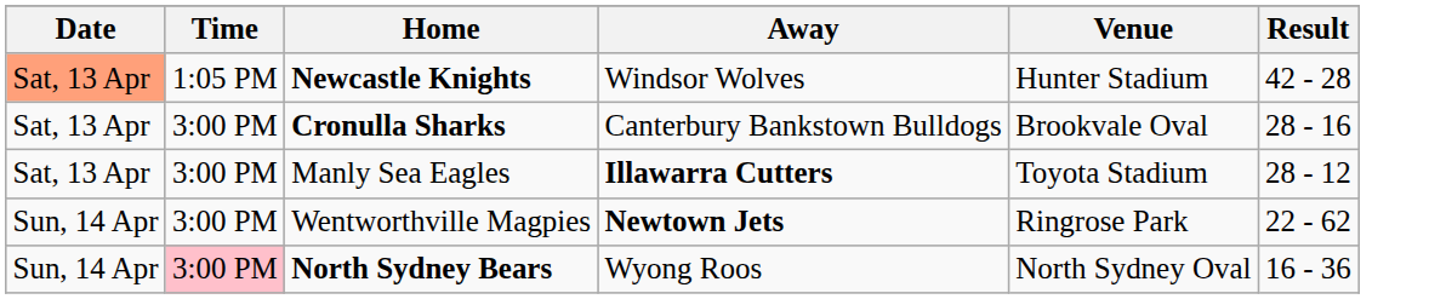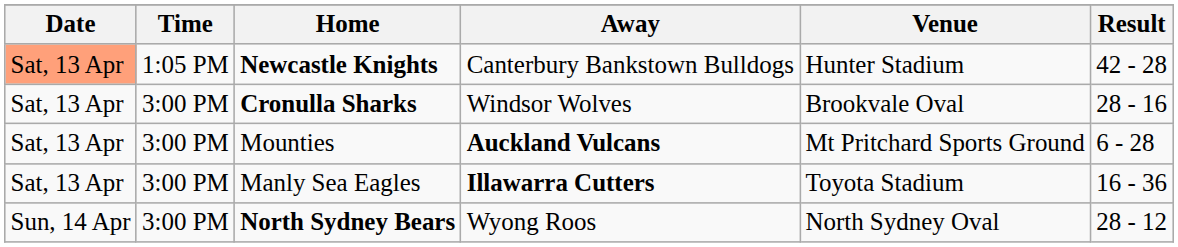 <table align="center" class="wikitable">
 <tr bgcolor="#FF0033">
 </tr>
 <tr>
 <th>Date</th>
 <th>Time</th>
 <th>Home</th>
 <th>Away</th>
 <th>Venue</th>
 <th>Result</th>
 </tr>
 <tr>
 <td style="background: lightsalmon;">Sat, 13 Apr</td>
 <td>1:05 PM</td>
 <td><strong>Newcastle Knights</strong></td>
-<td>Windsor Wolves</td>
+<td>Canterbury Bankstown Bulldogs</td>
 <td>Hunter Stadium</td>
 <td>42 - 28</td>
 </tr>
 <tr>
 <td>Sat, 13 Apr</td>
 <td>3:00 PM</td>
 <td><strong>Cronulla Sharks</strong></td>
-<td>Canterbury Bankstown Bulldogs</td>
+<td>Windsor Wolves</td>
 <td>Brookvale Oval</td>
 <td>28 - 16</td>
+</tr>
+<tr>
+<td>Sat, 13 Apr</td>
+<td>3:00 PM</td>
+<td>Mounties</td>
+<td><strong>Auckland Vulcans</strong></td>
+<td>Mt Pritchard Sports Ground</td>
+<td>6 - 28</td>
 </tr>
 <tr>
 <td>Sat, 13 Apr</td>
 <td>3:00 PM</td>
 <td>Manly Sea Eagles</td>
 <td><strong>Illawarra Cutters</strong></td>
 <td>Toyota Stadium</td>
-<td>28 - 12</td>
+<td>16 - 36</td>
 </tr>
 <tr>
 <td>Sun, 14 Apr</td>
 <td>3:00 PM</td>
-<td>Wentworthville Magpies</td>
-<td><strong>Newtown Jets</strong></td>
-<td>Ringrose Park</td>
-<td>22 - 62</td>
-</tr>
-<tr>
-<td>Sun, 14 Apr</td>
-<td style="background: pink;">3:00 PM</td>
 <td><strong>North Sydney Bears</strong></td>
 <td>Wyong Roos</td>
 <td>North Sydney Oval</td>
-<td>16 - 36</td>
+<td>28 - 12</td>
 </tr>
 </table>
